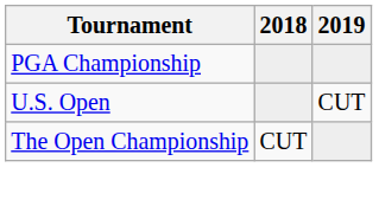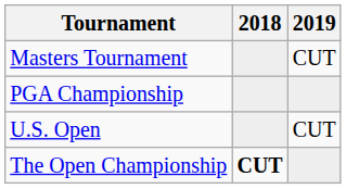 <table class="wikitable" style="font-size:95%;text-align:center;">
 <tr>
 <th>Tournament</th>
 <th>2018</th>
 <th>2019</th>
+</tr>
+<tr>
+<td align=left><a href='#'>Masters Tournament</a></td>
+<td style="background:#eeeeee;"></td>
+<td>CUT</td>
 </tr>
 <tr>
 <td align=left><a href='#'>PGA Championship</a></td>
 <td style="background:#eeeeee;"></td>
 <td style="background:#eeeeee;"></td>
 </tr>
 <tr>
 <td align=left><a href='#'>U.S. Open</a></td>
 <td style="background:#eeeeee;"></td>
 <td>CUT</td>
 </tr>
 <tr>
 <td align=left><a href='#'>The Open Championship</a></td>
-<td>CUT</td>
+<td><strong>CUT</strong></td>
 <td style="background:#eeeeee;"></td>
 </tr>
 </table>
